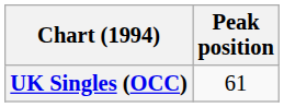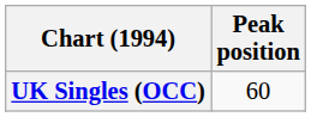 <table class="wikitable plainrowheaders">
 <tr>
 <th scope="col">Chart (1994)</th>
 <th scope="col">Peak<br>position</th>
 </tr>
 <tr>
 <th scope="row"><a href='#'>UK Singles</a> (<a href='#'>OCC</a>)</th>
-<td style="text-align:center;">61</td>
+<td style="text-align:center;">60</td>
 </tr>
 </table>
